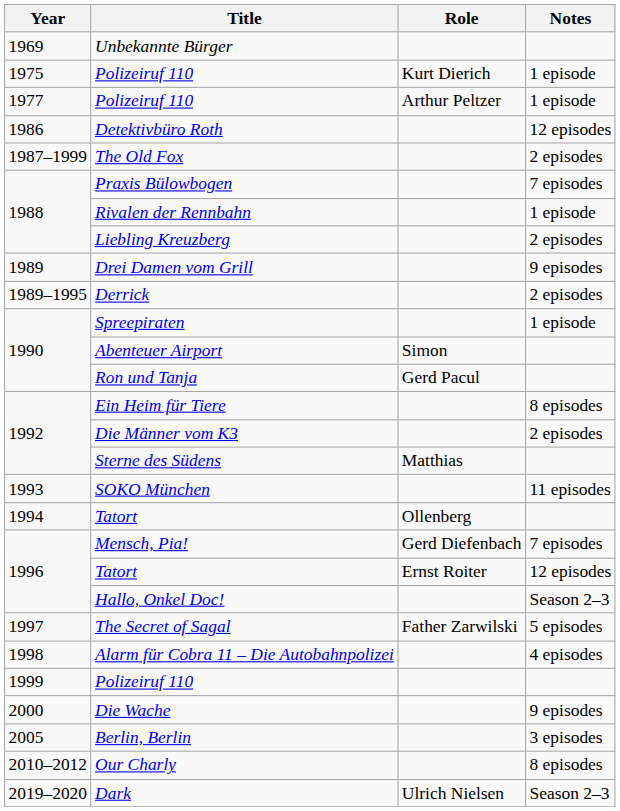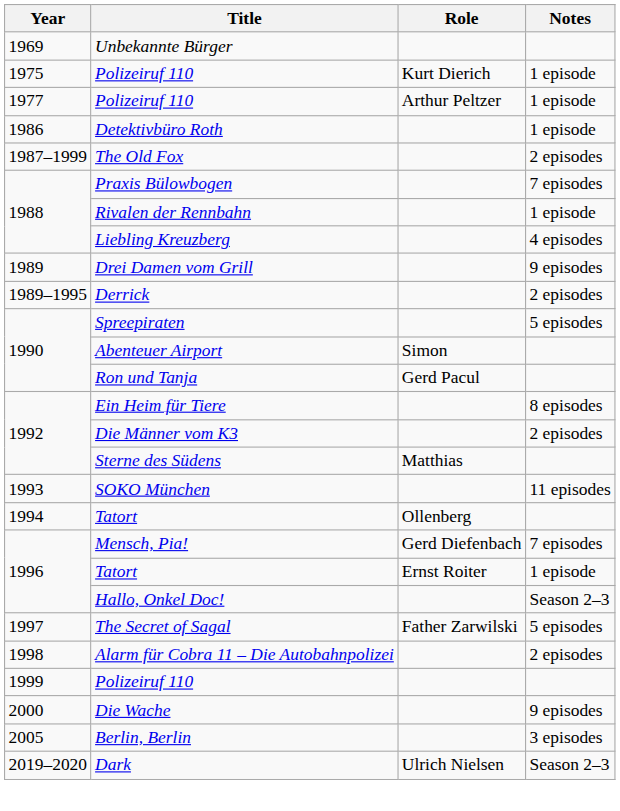 <table class="wikitable sortable">
 <tr>
 <th>Year</th>
 <th>Title</th>
 <th>Role</th>
 <th class="unsortable">Notes</th>
 </tr>
 <tr>
 <td>1969</td>
 <td><em>Unbekannte Bürger</em></td>
 <td></td>
 <td></td>
 </tr>
 <tr>
 <td>1975</td>
 <td><em><a href='#'>Polizeiruf 110</a></em></td>
 <td>Kurt Dierich</td>
 <td>1 episode</td>
 </tr>
 <tr>
 <td>1977</td>
 <td><em><a href='#'>Polizeiruf 110</a></em></td>
 <td>Arthur Peltzer</td>
 <td>1 episode</td>
 </tr>
 <tr>
 <td>1986</td>
 <td><em><a href='#'>Detektivbüro Roth</a></em></td>
 <td></td>
-<td>12 episodes</td>
+<td>1 episode</td>
 </tr>
 <tr>
 <td>1987–1999</td>
 <td><em><a href='#'>The Old Fox</a></em></td>
 <td></td>
 <td>2 episodes</td>
 </tr>
 <tr>
 <td rowspan=3>1988</td>
 <td><em><a href='#'>Praxis Bülowbogen</a></em></td>
 <td></td>
 <td>7 episodes</td>
 </tr>
 <tr>
 <td><em><a href='#'>Rivalen der Rennbahn</a></em></td>
 <td></td>
 <td>1 episode</td>
 </tr>
 <tr>
 <td><em><a href='#'>Liebling Kreuzberg</a></em></td>
 <td></td>
-<td>2 episodes</td>
+<td>4 episodes</td>
 </tr>
 <tr>
 <td>1989</td>
 <td><em><a href='#'>Drei Damen vom Grill</a></em></td>
 <td></td>
 <td>9 episodes</td>
 </tr>
 <tr>
 <td>1989–1995</td>
 <td><em><a href='#'>Derrick</a></em></td>
 <td></td>
 <td>2 episodes</td>
 </tr>
 <tr>
 <td rowspan=3>1990</td>
 <td><em><a href='#'>Spreepiraten</a></em></td>
 <td></td>
-<td>1 episode</td>
+<td>5 episodes</td>
 </tr>
 <tr>
 <td><em><a href='#'>Abenteuer Airport</a></em></td>
 <td>Simon</td>
 <td></td>
 </tr>
 <tr>
 <td><em><a href='#'>Ron und Tanja</a></em></td>
 <td>Gerd Pacul</td>
 <td></td>
 </tr>
 <tr>
 <td rowspan=3>1992</td>
 <td><em><a href='#'>Ein Heim für Tiere</a></em></td>
 <td></td>
 <td>8 episodes</td>
 </tr>
 <tr>
 <td><em><a href='#'>Die Männer vom K3</a></em></td>
 <td></td>
 <td>2 episodes</td>
 </tr>
 <tr>
 <td><em><a href='#'>Sterne des Südens</a></em></td>
 <td>Matthias</td>
 <td></td>
 </tr>
 <tr>
 <td>1993</td>
 <td><em><a href='#'>SOKO München</a></em></td>
 <td></td>
 <td>11 episodes</td>
 </tr>
 <tr>
 <td>1994</td>
 <td><em><a href='#'>Tatort</a></em></td>
 <td>Ollenberg</td>
 <td></td>
 </tr>
 <tr>
 <td rowspan=3>1996</td>
 <td><em><a href='#'>Mensch, Pia!</a></em></td>
 <td>Gerd Diefenbach</td>
 <td>7 episodes</td>
 </tr>
 <tr>
 <td><em><a href='#'>Tatort</a></em></td>
 <td>Ernst Roiter</td>
-<td>12 episodes</td>
+<td>1 episode</td>
 </tr>
 <tr>
 <td><em><a href='#'>Hallo, Onkel Doc!</a></em></td>
 <td></td>
 <td>Season 2–3</td>
 </tr>
 <tr>
 <td>1997</td>
 <td><em><a href='#'>The Secret of Sagal</a></em></td>
 <td>Father Zarwilski</td>
 <td>5 episodes</td>
 </tr>
 <tr>
 <td>1998</td>
 <td><em><a href='#'>Alarm für Cobra 11 – Die Autobahnpolizei</a></em></td>
 <td></td>
-<td>4 episodes</td>
+<td>2 episodes</td>
 </tr>
 <tr>
 <td>1999</td>
 <td><em><a href='#'>Polizeiruf 110</a></em></td>
 <td></td>
 <td></td>
 </tr>
 <tr>
 <td>2000</td>
 <td><em><a href='#'>Die Wache</a></em></td>
 <td></td>
 <td>9 episodes</td>
 </tr>
 <tr>
 <td>2005</td>
 <td><em><a href='#'>Berlin, Berlin</a></em></td>
 <td></td>
 <td>3 episodes</td>
 </tr>
 <tr>
-<td>2010–2012</td>
-<td><em><a href='#'>Our Charly</a></em></td>
-<td></td>
-<td>8 episodes</td>
-</tr>
-<tr>
 <td>2019–2020</td>
 <td><em><a href='#'>Dark</a></em></td>
 <td>Ulrich Nielsen</td>
 <td>Season 2–3</td>
 </tr>
 </table>
